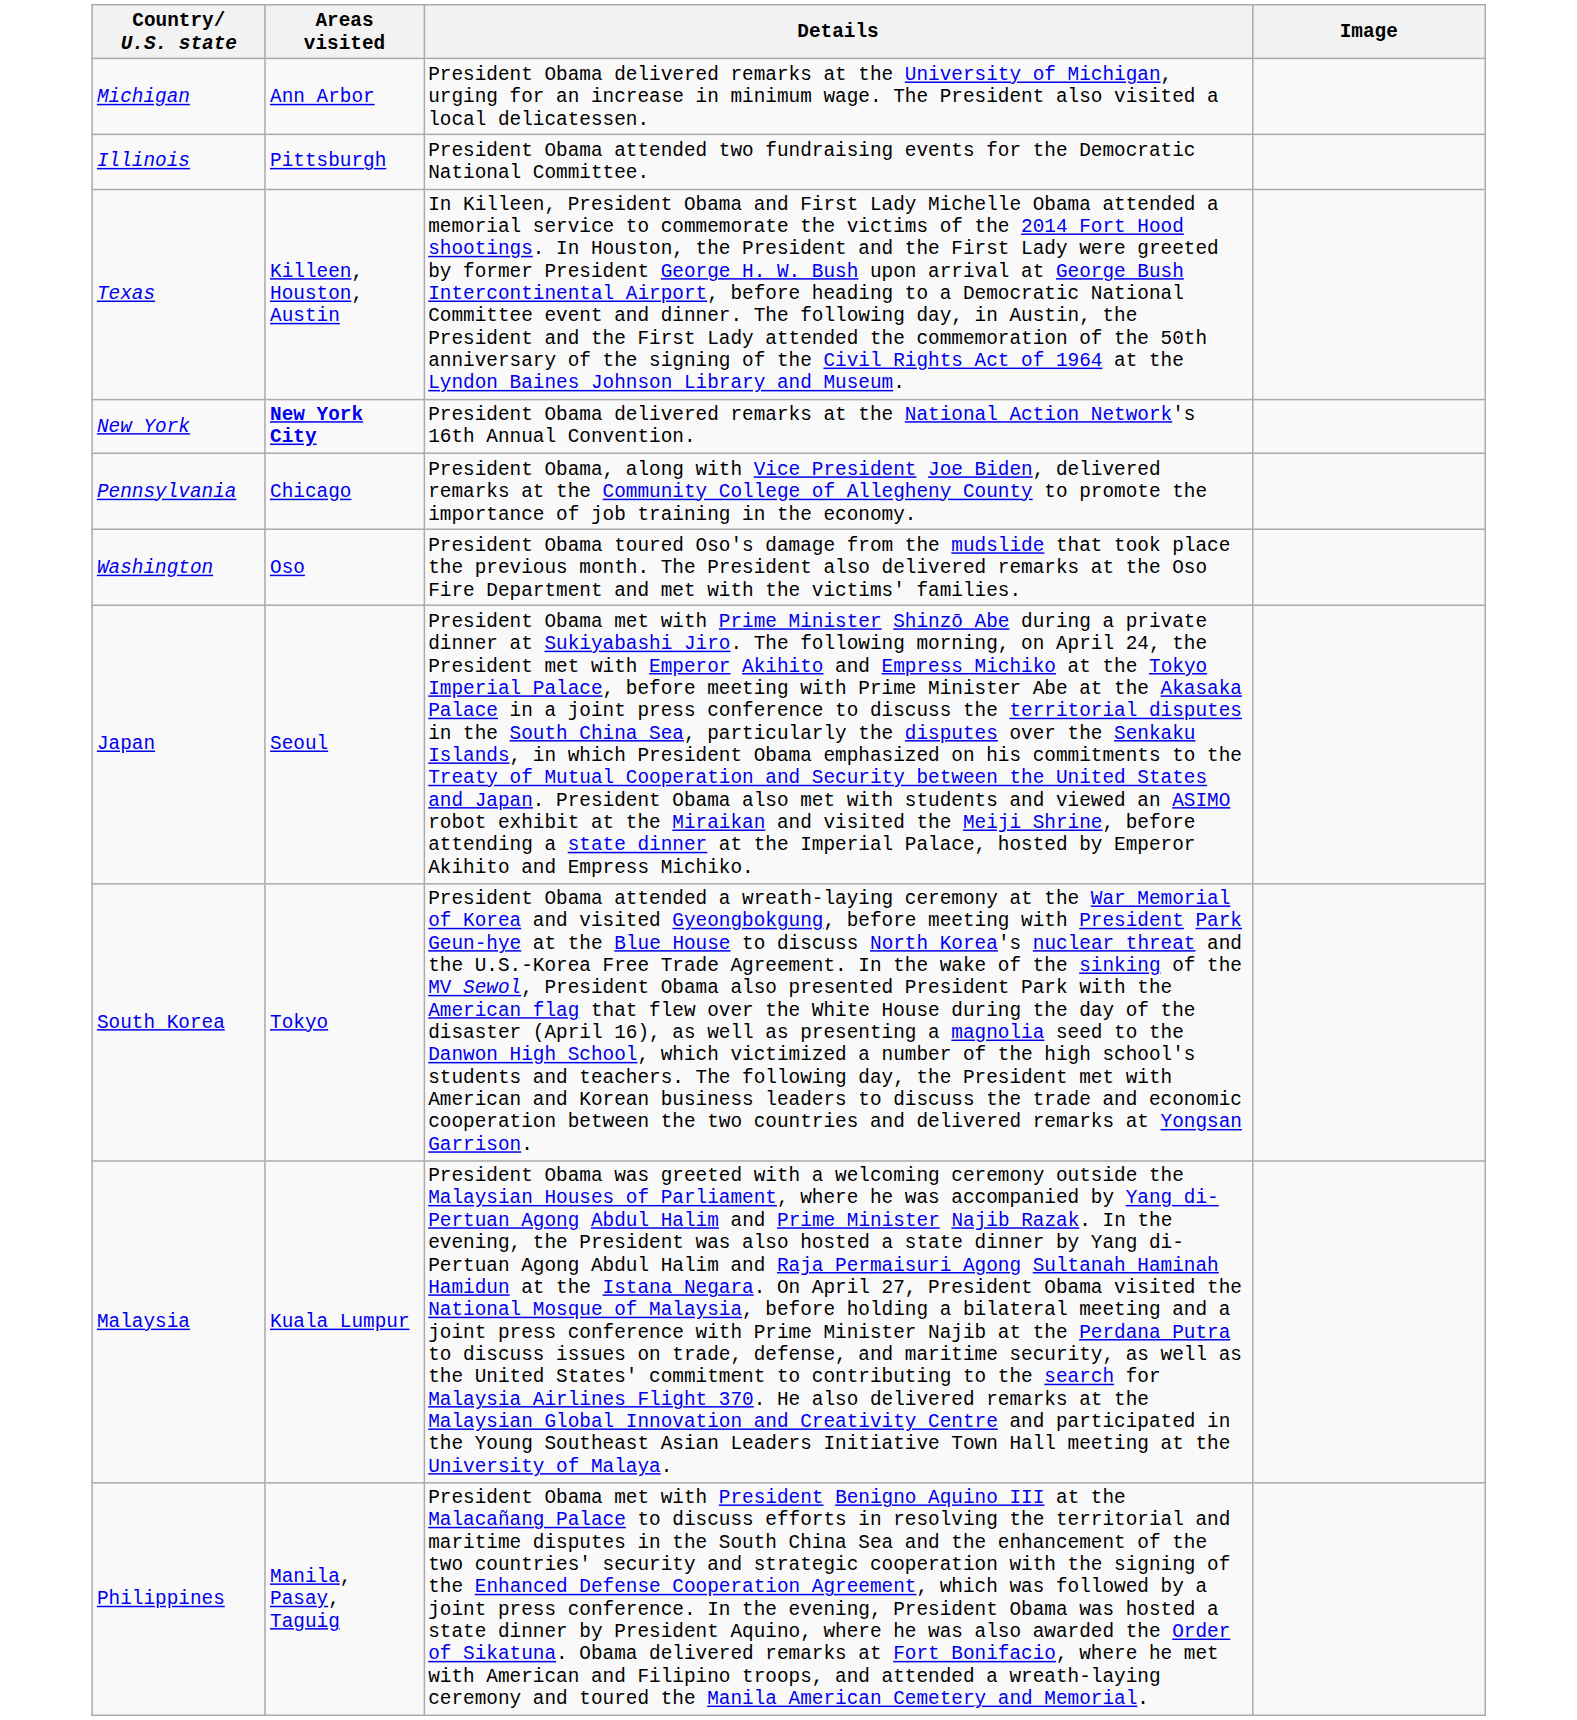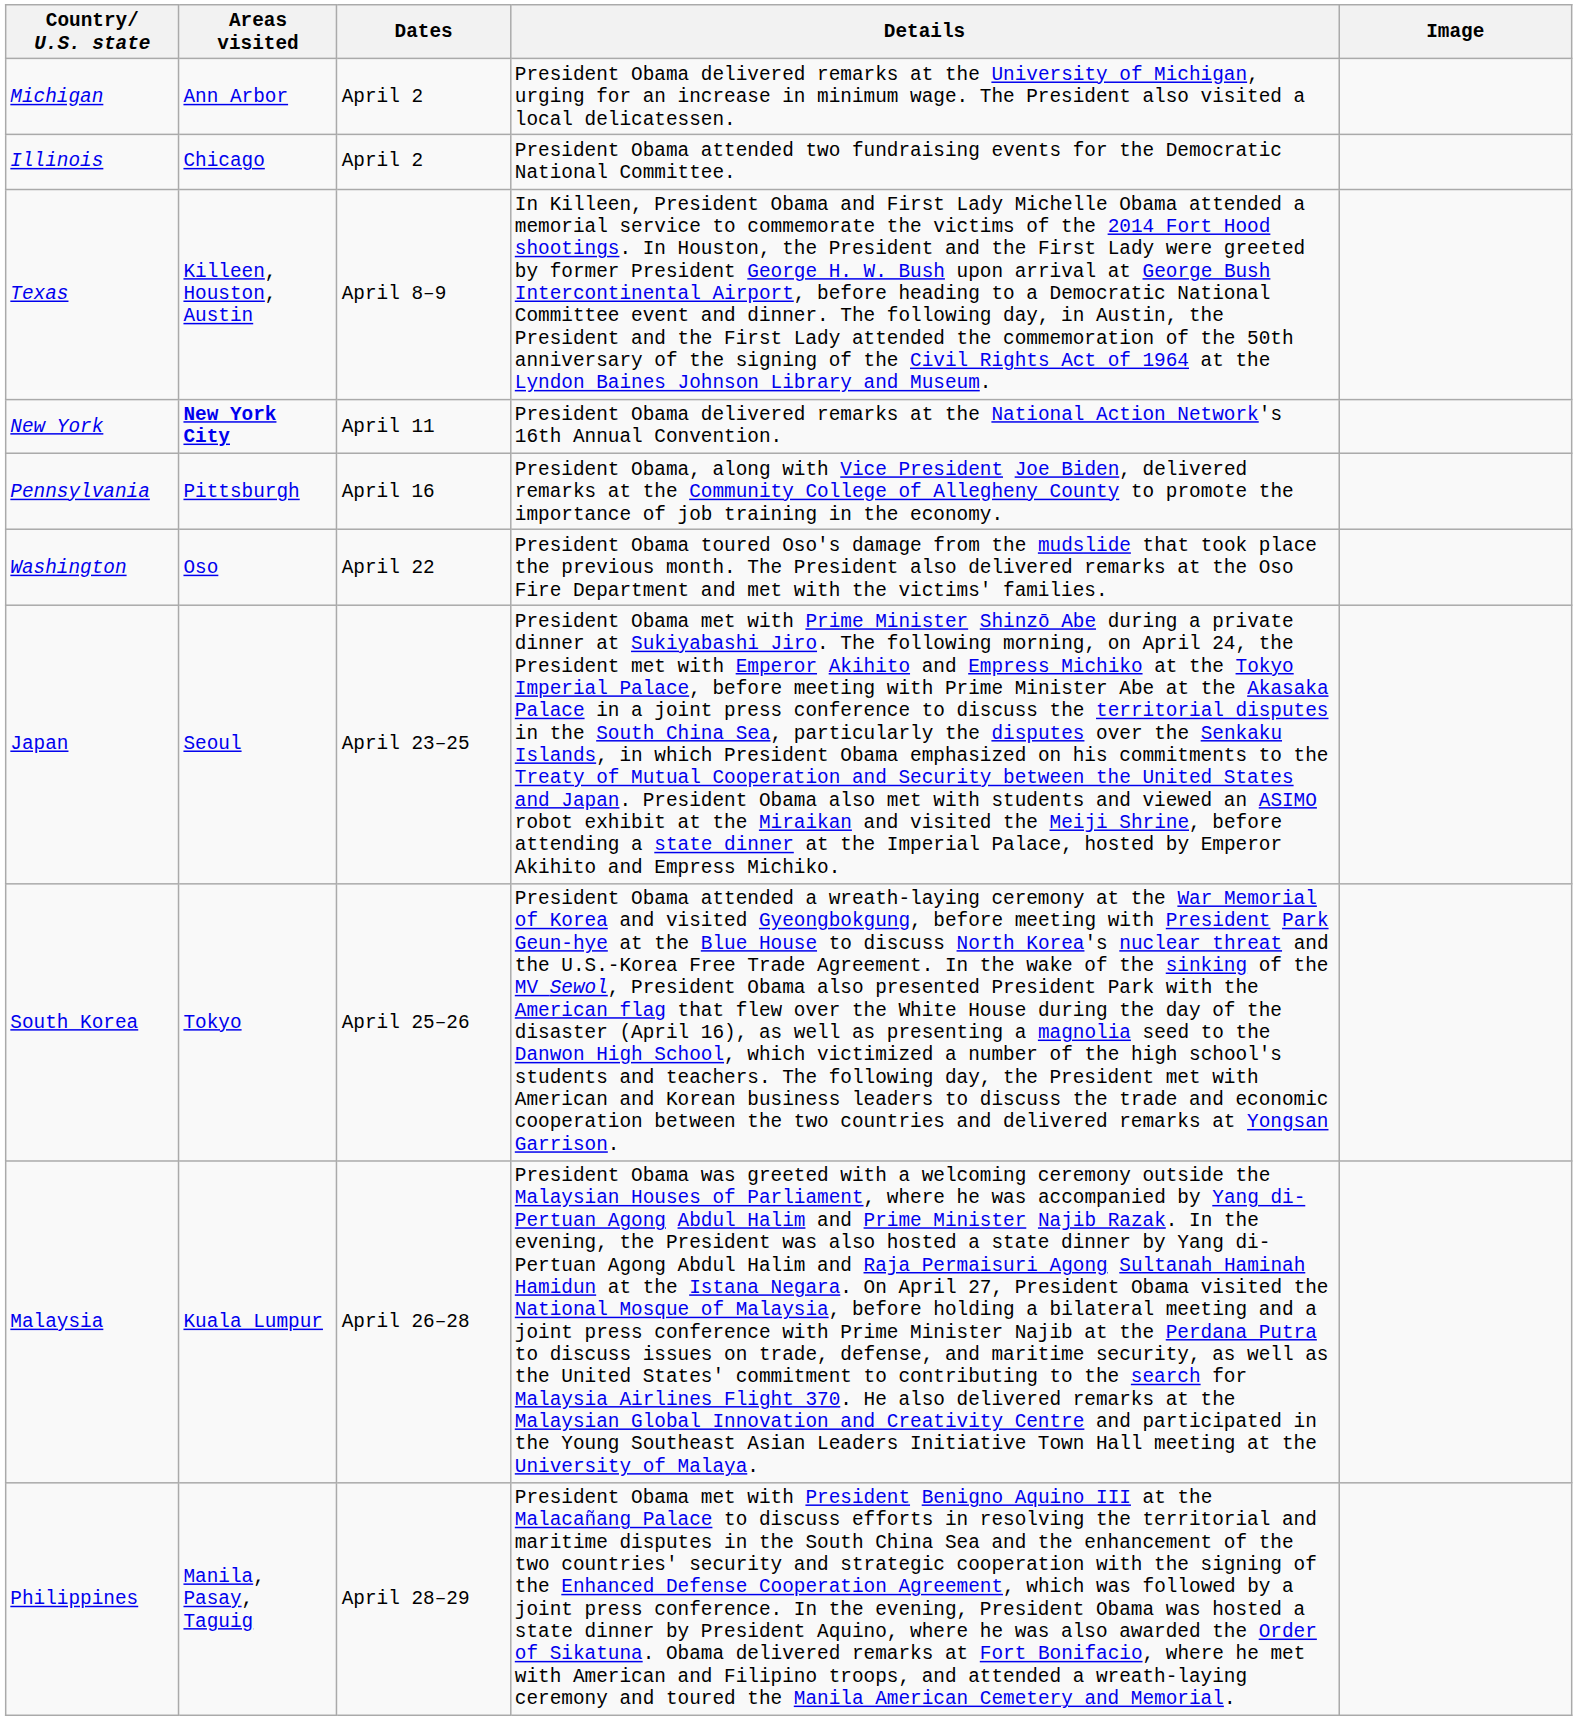 <table class="wikitable" style="margin: 1em auto 1em auto">
 <tr>
 <th width=110>Country/<br><em>U.S. state</em></th>
 <th width=100>Areas visited</th>
+<th width=110>Dates</th>
 <th width=550>Details</th>
 <th width=150>Image</th>
 </tr>
 <tr>
 <td> <em><a href='#'>Michigan</a></em></td>
 <td><a href='#'>Ann Arbor</a></td>
+<td>April 2</td>
 <td>President Obama delivered remarks at the <a href='#'>University of Michigan</a>, urging for an increase in minimum wage. The President also visited a local delicatessen.</td>
 <td></td>
 </tr>
 <tr>
 <td> <em><a href='#'>Illinois</a></em></td>
-<td><a href='#'>Pittsburgh</a></td>
+<td><a href='#'>Chicago</a></td>
+<td>April 2</td>
 <td>President Obama attended two fundraising events for the Democratic National Committee.</td>
 <td></td>
 </tr>
 <tr>
 <td> <em><a href='#'>Texas</a></em></td>
 <td><a href='#'>Killeen</a>,<br><a href='#'>Houston</a>,<br><a href='#'>Austin</a></td>
+<td>April 8–9</td>
 <td>In Killeen, President Obama and First Lady Michelle Obama attended a memorial service to commemorate the victims of the <a href='#'>2014 Fort Hood shootings</a>. In Houston, the President and the First Lady were greeted by former President <a href='#'>George H. W. Bush</a> upon arrival at <a href='#'>George Bush Intercontinental Airport</a>, before heading to a Democratic National Committee event and dinner. The following day, in Austin, the President and the First Lady attended the commemoration of the 50th anniversary of the signing of the <a href='#'>Civil Rights Act of 1964</a> at the <a href='#'>Lyndon Baines Johnson Library and Museum</a>.</td>
 <td></td>
 </tr>
 <tr>
 <td> <em><a href='#'>New York</a></em></td>
 <td><strong><a href='#'>New York City</a></strong></td>
+<td>April 11</td>
 <td>President Obama delivered remarks at the <a href='#'>National Action Network</a>'s 16th Annual Convention.</td>
 <td></td>
 </tr>
 <tr>
 <td> <em><a href='#'>Pennsylvania</a></em></td>
-<td><a href='#'>Chicago</a></td>
+<td><a href='#'>Pittsburgh</a></td>
+<td>April 16</td>
 <td>President Obama, along with <a href='#'>Vice President</a> <a href='#'>Joe Biden</a>, delivered remarks at the <a href='#'>Community College of Allegheny County</a> to promote the importance of job training in the economy.</td>
 <td></td>
 </tr>
 <tr>
 <td> <em><a href='#'>Washington</a></em></td>
 <td><a href='#'>Oso</a></td>
+<td>April 22</td>
 <td>President Obama toured Oso's damage from the <a href='#'>mudslide</a> that took place the previous month. The President also delivered remarks at the Oso Fire Department and met with the victims' families.</td>
 <td></td>
 </tr>
 <tr>
 <td> <a href='#'>Japan</a></td>
 <td><a href='#'>Seoul</a></td>
+<td>April 23–25</td>
 <td>President Obama met with <a href='#'>Prime Minister</a> <a href='#'>Shinzō Abe</a> during a private dinner at <a href='#'>Sukiyabashi Jiro</a>. The following morning, on April 24, the President met with <a href='#'>Emperor</a> <a href='#'>Akihito</a> and <a href='#'>Empress Michiko</a> at the <a href='#'>Tokyo Imperial Palace</a>, before meeting with Prime Minister Abe at the <a href='#'>Akasaka Palace</a> in a joint press conference to discuss the <a href='#'>territorial disputes</a> in the <a href='#'>South China Sea</a>, particularly the <a href='#'>disputes</a> over the <a href='#'>Senkaku Islands</a>, in which President Obama emphasized on his commitments to the <a href='#'>Treaty of Mutual Cooperation and Security between the United States and Japan</a>. President Obama also met with students and viewed an <a href='#'>ASIMO</a> robot exhibit at the <a href='#'>Miraikan</a> and visited the <a href='#'>Meiji Shrine</a>, before attending a <a href='#'>state dinner</a> at the Imperial Palace, hosted by Emperor Akihito and Empress Michiko.</td>
 <td></td>
 </tr>
 <tr>
 <td> <a href='#'>South Korea</a></td>
 <td><a href='#'>Tokyo</a></td>
+<td>April 25–26</td>
 <td>President Obama attended a wreath-laying ceremony at the <a href='#'>War Memorial of Korea</a> and visited <a href='#'>Gyeongbokgung</a>, before meeting with <a href='#'>President</a> <a href='#'>Park Geun-hye</a> at the <a href='#'>Blue House</a> to discuss <a href='#'>North Korea</a>'s <a href='#'>nuclear threat</a> and the U.S.-Korea Free Trade Agreement. In the wake of the <a href='#'>sinking</a> of the <a href='#'>MV <em>Sewol</em></a>, President Obama also presented President Park with the <a href='#'>American flag</a> that flew over the White House during the day of the disaster (April 16), as well as presenting a <a href='#'>magnolia</a> seed to the <a href='#'>Danwon High School</a>, which victimized a number of the high school's students and teachers. The following day, the President met with American and Korean business leaders to discuss the trade and economic cooperation between the two countries and delivered remarks at <a href='#'>Yongsan Garrison</a>.</td>
 <td></td>
 </tr>
 <tr>
 <td> <a href='#'>Malaysia</a></td>
 <td><a href='#'>Kuala Lumpur</a></td>
+<td>April 26–28</td>
 <td>President Obama was greeted with a welcoming ceremony outside the <a href='#'>Malaysian Houses of Parliament</a>, where he was accompanied by <a href='#'>Yang di-Pertuan Agong</a> <a href='#'>Abdul Halim</a> and <a href='#'>Prime Minister</a> <a href='#'>Najib Razak</a>. In the evening, the President was also hosted a state dinner by Yang di-Pertuan Agong Abdul Halim and <a href='#'>Raja Permaisuri Agong</a> <a href='#'>Sultanah Haminah Hamidun</a> at the <a href='#'>Istana Negara</a>. On April 27, President Obama visited the <a href='#'>National Mosque of Malaysia</a>, before holding a bilateral meeting and a joint press conference with Prime Minister Najib at the <a href='#'>Perdana Putra</a> to discuss issues on trade, defense, and maritime security, as well as the United States' commitment to contributing to the <a href='#'>search</a> for <a href='#'>Malaysia Airlines Flight 370</a>. He also delivered remarks at the <a href='#'>Malaysian Global Innovation and Creativity Centre</a> and participated in the Young Southeast Asian Leaders Initiative Town Hall meeting at the <a href='#'>University of Malaya</a>.</td>
 <td></td>
 </tr>
 <tr>
 <td> <a href='#'>Philippines</a></td>
 <td><a href='#'>Manila</a>,<br><a href='#'>Pasay</a>,<br><a href='#'>Taguig</a></td>
+<td>April 28–29</td>
 <td>President Obama met with <a href='#'>President</a> <a href='#'>Benigno Aquino III</a> at the <a href='#'>Malacañang Palace</a> to discuss efforts in resolving the territorial and maritime disputes in the South China Sea and the enhancement of the two countries' security and strategic cooperation with the signing of the <a href='#'>Enhanced Defense Cooperation Agreement</a>, which was followed by a joint press conference. In the evening, President Obama was hosted a state dinner by President Aquino, where he was also awarded the <a href='#'>Order of Sikatuna</a>. Obama delivered remarks at <a href='#'>Fort Bonifacio</a>, where he met with American and Filipino troops, and attended a wreath-laying ceremony and toured the <a href='#'>Manila American Cemetery and Memorial</a>.</td>
 <td></td>
 </tr>
 </table>
